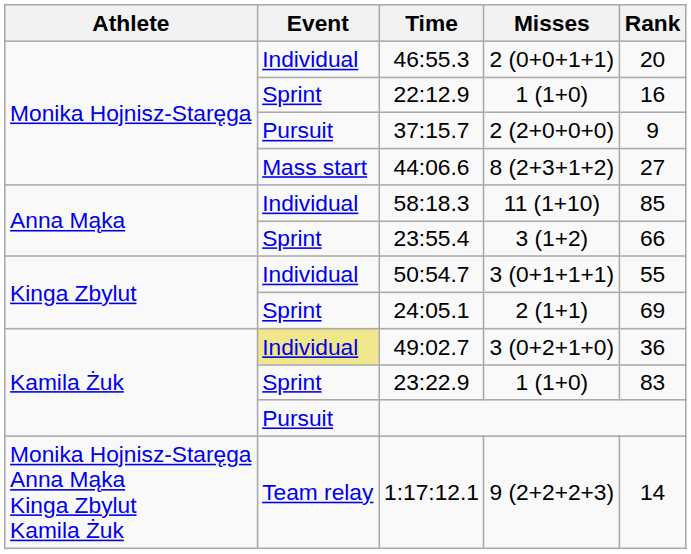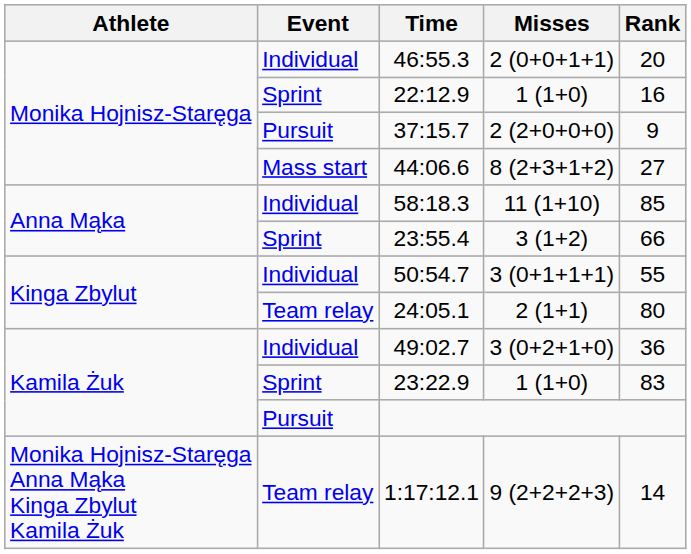 <table class="wikitable" style="font-size:90%; text-align:center">
 <tr>
 <th>Athlete</th>
 <th>Event</th>
 <th>Time</th>
 <th>Misses</th>
 <th>Rank</th>
 </tr>
 <tr>
 <td align=left rowspan=4><a href='#'>Monika Hojnisz-Staręga</a></td>
 <td align=left><a href='#'>Individual</a></td>
 <td>46:55.3</td>
 <td>2 (0+0+1+1)</td>
 <td>20</td>
 </tr>
 <tr>
 <td align=left><a href='#'>Sprint</a></td>
 <td>22:12.9</td>
 <td>1 (1+0)</td>
 <td>16</td>
 </tr>
 <tr>
 <td align=left><a href='#'>Pursuit</a></td>
 <td>37:15.7</td>
 <td>2 (2+0+0+0)</td>
 <td>9</td>
 </tr>
 <tr>
 <td align=left><a href='#'>Mass start</a></td>
 <td>44:06.6</td>
 <td>8 (2+3+1+2)</td>
 <td>27</td>
 </tr>
 <tr>
 <td rowspan=2 align=left><a href='#'>Anna Mąka</a></td>
 <td align=left><a href='#'>Individual</a></td>
 <td>58:18.3</td>
 <td>11 (1+10)</td>
 <td>85</td>
 </tr>
 <tr>
 <td align=left><a href='#'>Sprint</a></td>
 <td>23:55.4</td>
 <td>3 (1+2)</td>
 <td>66</td>
 </tr>
 <tr>
 <td rowspan=2 align=left><a href='#'>Kinga Zbylut</a></td>
 <td align=left><a href='#'>Individual</a></td>
 <td>50:54.7</td>
 <td>3 (0+1+1+1)</td>
 <td>55</td>
 </tr>
 <tr>
-<td align=left><a href='#'>Sprint</a></td>
+<td align=left><a href='#'>Team relay</a></td>
 <td>24:05.1</td>
 <td>2 (1+1)</td>
-<td>69</td>
+<td>80</td>
 </tr>
 <tr>
 <td rowspan=3 align=left><a href='#'>Kamila Żuk</a></td>
-<td align=left style="background: khaki;"><a href='#'>Individual</a></td>
+<td align=left><a href='#'>Individual</a></td>
 <td>49:02.7</td>
 <td>3 (0+2+1+0)</td>
 <td>36</td>
 </tr>
 <tr>
 <td align=left><a href='#'>Sprint</a></td>
 <td>23:22.9</td>
 <td>1 (1+0)</td>
 <td>83</td>
 </tr>
 <tr>
 <td align=left><a href='#'>Pursuit</a></td>
 <td colspan=3></td>
 </tr>
 <tr>
 <td align=left><a href='#'>Monika Hojnisz-Staręga</a><br><a href='#'>Anna Mąka</a><br><a href='#'>Kinga Zbylut</a><br><a href='#'>Kamila Żuk</a></td>
 <td align=left><a href='#'>Team relay</a></td>
 <td>1:17:12.1</td>
 <td>9 (2+2+2+3)</td>
 <td>14</td>
 </tr>
 </table>
